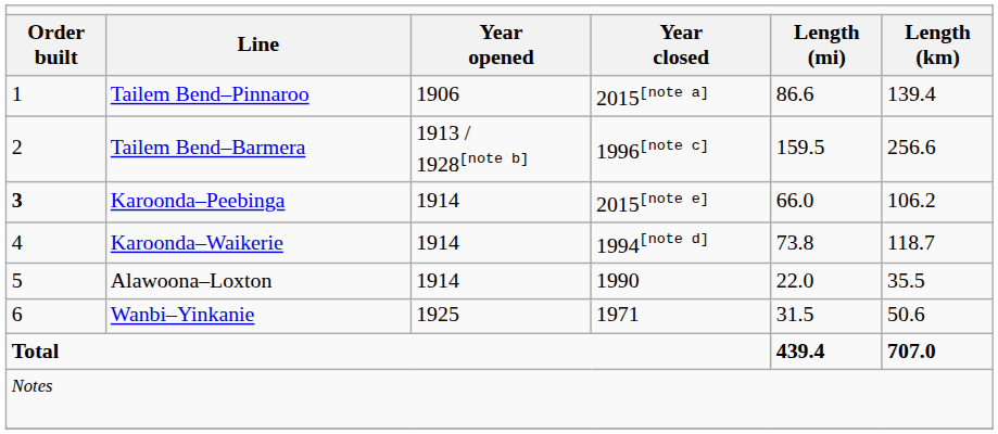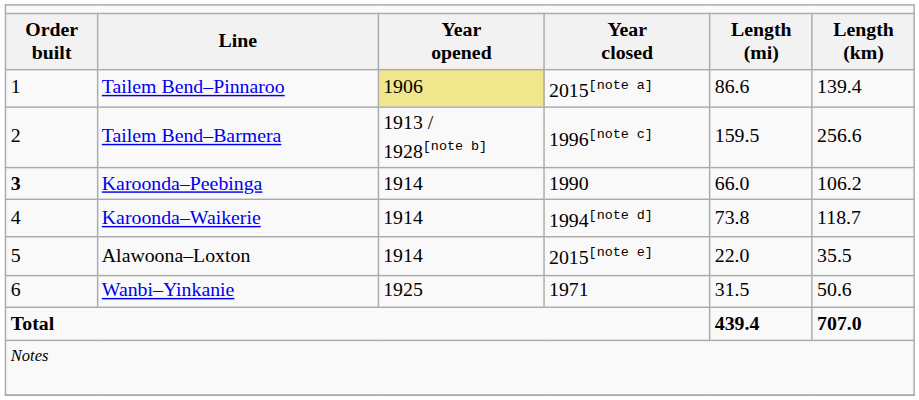 <table class="wikitable vertical-align-top floatright mw-collapsible mw-collapsed" border= "1" style= "width:50%; font-size: 86%; float:right; margin-left:2em; margin-right:2em; margin-bottom:2em">
 <tr>
 <td colspan="6"></td>
 </tr>
 <tr>
 <th scope="col">Order<br>built</th>
 <th scope="col">Line</th>
 <th scope="col">Year<br>opened</th>
 <th scope="col">Year<br>closed</th>
 <th scope="col">Length<br>(mi)</th>
 <th scope="col">Length<br>(km)</th>
 </tr>
 <tr>
 <td>1</td>
 <td><a href='#'>Tailem Bend–Pinnaroo</a></td>
-<td>1906</td>
+<td style="background: khaki;">1906</td>
 <td>2015<sup><kbd><span>[note a]</span></kbd></sup></td>
 <td>86.6</td>
 <td>139.4</td>
 </tr>
 <tr>
 <td>2</td>
 <td><a href='#'>Tailem Bend–Barmera</a></td>
 <td>1913 /<br>1928<sup><kbd><span>[note b]</span></kbd></sup></td>
 <td>1996<sup><kbd><span>[note c]</span></kbd></sup></td>
 <td>159.5</td>
 <td>256.6</td>
 </tr>
 <tr>
 <td><strong>3</strong></td>
 <td><a href='#'>Karoonda–Peebinga</a></td>
 <td>1914</td>
-<td>2015<sup><kbd><span>[note e]</span></kbd></sup></td>
+<td>1990</td>
 <td>66.0</td>
 <td>106.2</td>
 </tr>
 <tr>
 <td>4</td>
 <td><a href='#'>Karoonda–Waikerie</a></td>
 <td>1914</td>
 <td>1994<sup><kbd><span>[note d]</span></kbd></sup></td>
 <td>73.8</td>
 <td>118.7</td>
 </tr>
 <tr>
 <td>5</td>
 <td>Alawoona–Loxton</td>
 <td>1914</td>
-<td>1990</td>
+<td>2015<sup><kbd><span>[note e]</span></kbd></sup></td>
 <td>22.0</td>
 <td>35.5</td>
 </tr>
 <tr>
 <td>6</td>
 <td><a href='#'>Wanbi–Yinkanie</a></td>
 <td>1925</td>
 <td>1971</td>
 <td>31.5</td>
 <td>50.6</td>
 </tr>
 <tr>
 <td colspan="4"><strong>Total</strong></td>
 <td><strong>439.4</strong></td>
 <td><strong>707.0</strong></td>
 </tr>
 <tr>
 <td colspan="6"><small><em>Notes</em><br></small><br></td>
 </tr>
 <tr>
 </tr>
 </table>
